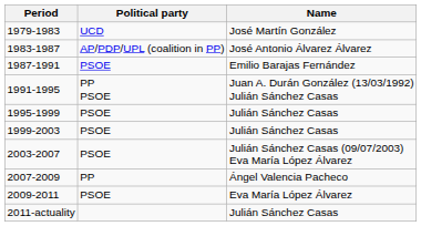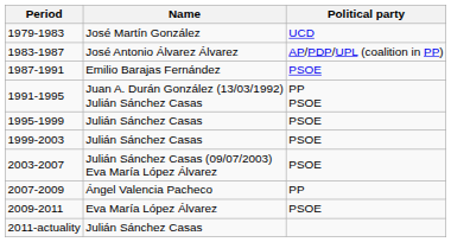 <table class="wikitable">
 <tr>
 <th>Period</th>
+<th>Name</th>
 <th>Political party</th>
-<th>Name</th>
 </tr>
 <tr>
 <td>1979-1983</td>
+<td>José Martín González</td>
 <td><a href='#'>UCD</a></td>
-<td>José Martín González</td>
 </tr>
 <tr>
 <td>1983-1987</td>
+<td>José Antonio Álvarez Álvarez</td>
 <td><a href='#'>AP</a>/<a href='#'>PDP</a>/<a href='#'>UPL</a> (coalition in <a href='#'>PP</a>)</td>
-<td>José Antonio Álvarez Álvarez</td>
 </tr>
 <tr>
 <td>1987-1991</td>
+<td>Emilio Barajas Fernández</td>
 <td><a href='#'>PSOE</a></td>
-<td>Emilio Barajas Fernández</td>
 </tr>
 <tr>
 <td>1991-1995</td>
+<td>Juan A. Durán González (13/03/1992)<br>Julián Sánchez Casas</td>
 <td>PP<br>PSOE</td>
-<td>Juan A. Durán González (13/03/1992)<br>Julián Sánchez Casas</td>
 </tr>
 <tr>
 <td>1995-1999</td>
+<td>Julián Sánchez Casas</td>
 <td>PSOE</td>
-<td>Julián Sánchez Casas</td>
 </tr>
 <tr>
 <td>1999-2003</td>
+<td>Julián Sánchez Casas</td>
 <td>PSOE</td>
-<td>Julián Sánchez Casas</td>
 </tr>
 <tr>
 <td>2003-2007</td>
+<td>Julián Sánchez Casas (09/07/2003)<br>Eva María López Álvarez</td>
 <td>PSOE</td>
-<td>Julián Sánchez Casas (09/07/2003)<br>Eva María López Álvarez</td>
 </tr>
 <tr>
 <td>2007-2009</td>
+<td>Ángel Valencia Pacheco</td>
 <td>PP</td>
-<td>Ángel Valencia Pacheco</td>
 </tr>
 <tr>
 <td>2009-2011</td>
+<td>Eva María López Álvarez</td>
 <td>PSOE</td>
-<td>Eva María López Álvarez</td>
 </tr>
 <tr>
 <td>2011-actuality</td>
+<td>Julián Sánchez Casas</td>
 <td></td>
-<td>Julián Sánchez Casas</td>
 </tr>
 </table>
